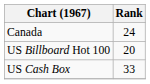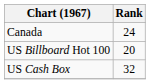 <table class="wikitable">
 <tr>
 <th>Chart (1967)</th>
 <th style="text-align:center;">Rank</th>
 </tr>
 <tr>
 <td>Canada</td>
 <td style="text-align:center;">24</td>
 </tr>
 <tr>
 <td>US <em>Billboard</em> Hot 100</td>
 <td style="text-align:center;">20</td>
 </tr>
 <tr>
 <td>US <em>Cash Box</em></td>
-<td style="text-align:center;">33</td>
+<td style="text-align:center;">32</td>
 </tr>
 <tr>
 </tr>
 </table>
